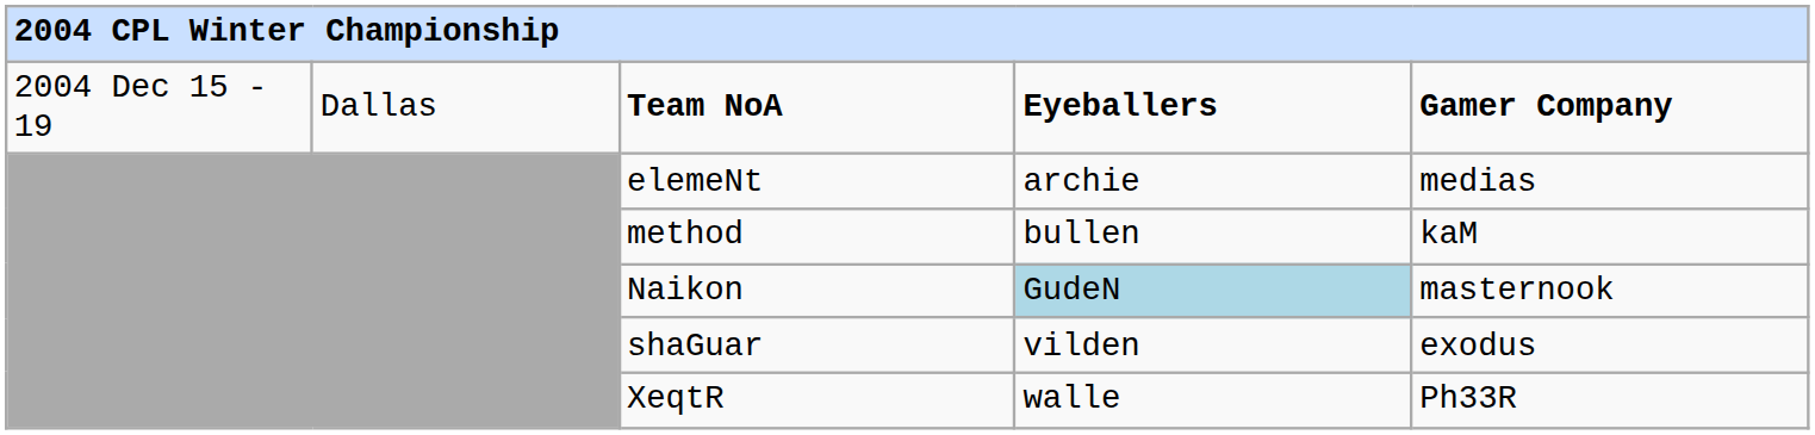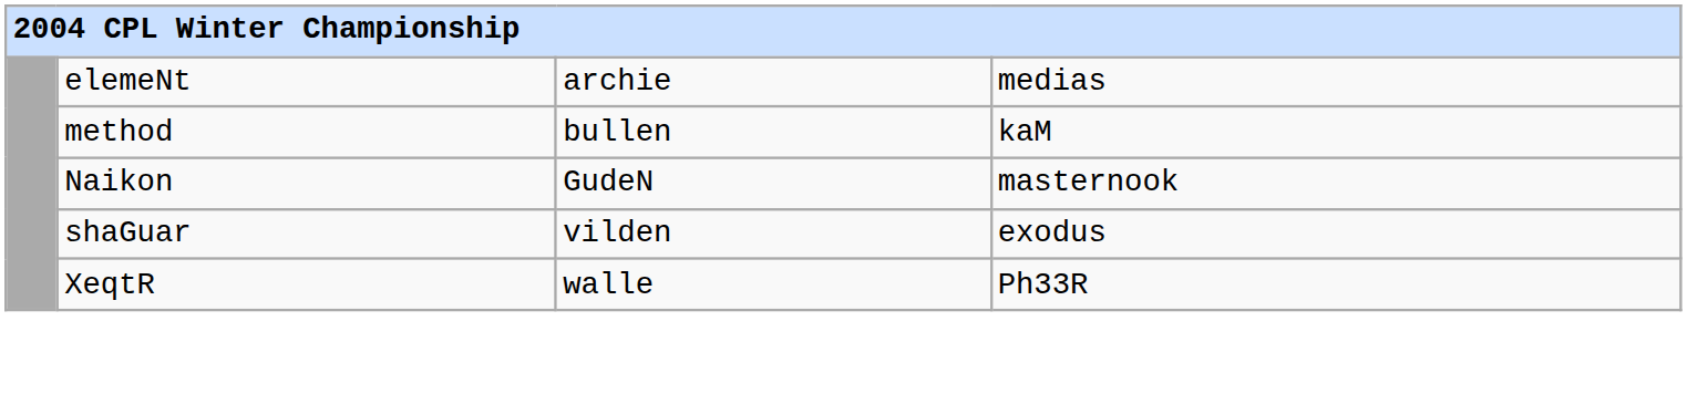 <table class="wikitable collapsible collapsed"  style="font-size:90%; margin:0; width:650px;">
 <tr>
 <th colspan="5" style="background:#cae0ff;text-align:left;">2004 CPL Winter Championship</th>
-</tr>
-<tr>
-<td style="width:17%;">2004 Dec 15 - 19</td>
-<td style="width:17%;"> Dallas</td>
-<td style="width:22%;"> <strong>Team NoA</strong></td>
-<td style="width:22%;"> <strong>Eyeballers</strong></td>
-<td style="width:22%;"> <strong>Gamer Company</strong></td>
 </tr>
 <tr>
 <td colspan="2" rowspan="5" style="background:#aaa;"></td>
 <td> elemeNt</td>
 <td> archie</td>
 <td> medias</td>
 </tr>
 <tr>
 <td> method</td>
 <td> bullen</td>
 <td> kaM</td>
 </tr>
 <tr>
 <td> Naikon</td>
-<td style="background: lightblue;"> GudeN</td>
+<td> GudeN</td>
 <td> masternook</td>
 </tr>
 <tr>
 <td> shaGuar</td>
 <td> vilden</td>
 <td> exodus</td>
 </tr>
 <tr>
 <td> XeqtR</td>
 <td> walle</td>
 <td> Ph33R</td>
 </tr>
 </table>
